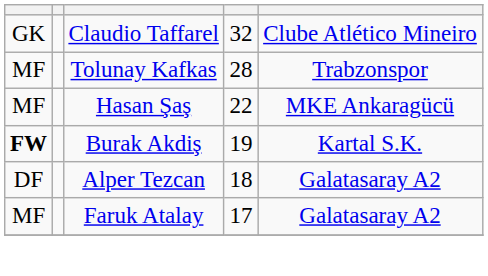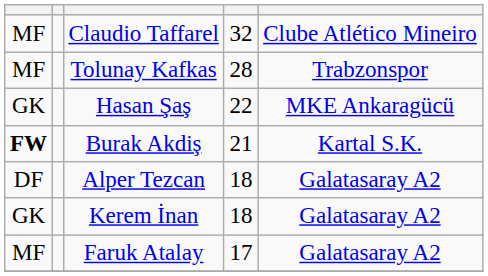 <table class="wikitable sortable" style="text-align: center">
 <tr>
 <th></th>
 <th></th>
 <th></th>
 <th></th>
 <th></th>
 </tr>
 <tr>
-<td>GK</td>
+<td>MF</td>
 <td></td>
 <td><a href='#'>Claudio Taffarel</a></td>
 <td>32</td>
 <td><a href='#'>Clube Atlético Mineiro</a></td>
 </tr>
 <tr>
 <td>MF</td>
 <td></td>
 <td><a href='#'>Tolunay Kafkas</a></td>
 <td>28</td>
 <td><a href='#'>Trabzonspor</a></td>
 </tr>
 <tr>
-<td>MF</td>
+<td>GK</td>
 <td></td>
 <td><a href='#'>Hasan Şaş</a></td>
 <td>22</td>
 <td><a href='#'>MKE Ankaragücü</a></td>
 </tr>
 <tr>
 <td><strong>FW</strong></td>
 <td></td>
 <td><a href='#'>Burak Akdiş</a></td>
-<td>19</td>
+<td>21</td>
 <td><a href='#'>Kartal S.K.</a></td>
 </tr>
 <tr>
 <td>DF</td>
 <td></td>
 <td><a href='#'>Alper Tezcan</a></td>
+<td>18</td>
+<td><a href='#'>Galatasaray A2</a></td>
+</tr>
+<tr>
+<td>GK</td>
+<td></td>
+<td><a href='#'>Kerem İnan</a></td>
 <td>18</td>
 <td><a href='#'>Galatasaray A2</a></td>
 </tr>
 <tr>
 <td>MF</td>
 <td></td>
 <td><a href='#'>Faruk Atalay</a></td>
 <td>17</td>
 <td><a href='#'>Galatasaray A2</a></td>
 </tr>
 <tr>
 </tr>
 </table>
